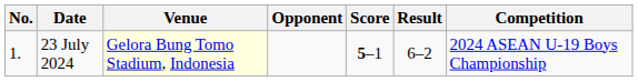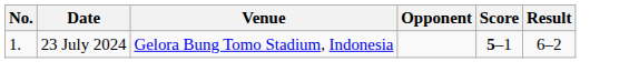 <table class="wikitable">
 <tr>
 <th>No.</th>
 <th>Date</th>
 <th>Venue</th>
 <th>Opponent</th>
 <th>Score</th>
 <th>Result</th>
-<th>Competition</th>
 </tr>
 <tr>
 <td>1.</td>
 <td>23 July 2024</td>
-<td style="background: lightyellow;"><a href='#'>Gelora Bung Tomo Stadium</a>, <a href='#'>Indonesia</a></td>
+<td><a href='#'>Gelora Bung Tomo Stadium</a>, <a href='#'>Indonesia</a></td>
 <td></td>
 <td align=center><strong>5</strong>–1</td>
 <td align=center>6–2</td>
-<td><a href='#'>2024 ASEAN U-19 Boys Championship</a></td>
 </tr>
 </table>
